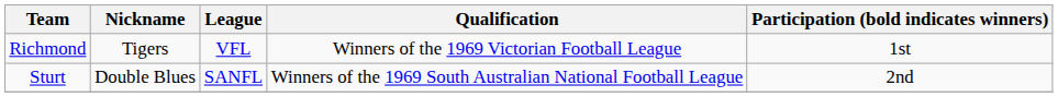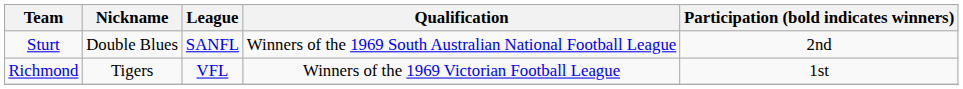 <table class="wikitable" style="text-align:center">
 <tr>
 <th>Team</th>
 <th>Nickname</th>
 <th>League</th>
 <th>Qualification</th>
 <th>Participation (bold indicates winners)</th>
 </tr>
 <tr>
+<td><a href='#'>Sturt</a></td>
+<td>Double Blues</td>
+<td><a href='#'>SANFL</a></td>
+<td>Winners of the <a href='#'>1969 South Australian National Football League</a></td>
+<td>2nd </td>
+</tr>
+<tr>
 <td><a href='#'>Richmond</a></td>
 <td>Tigers</td>
 <td><a href='#'>VFL</a></td>
 <td>Winners of the <a href='#'>1969 Victorian Football League</a></td>
 <td>1st</td>
 </tr>
 <tr>
-<td><a href='#'>Sturt</a></td>
-<td>Double Blues</td>
-<td><a href='#'>SANFL</a></td>
-<td>Winners of the <a href='#'>1969 South Australian National Football League</a></td>
-<td>2nd </td>
-</tr>
-<tr>
 </tr>
 </table>
